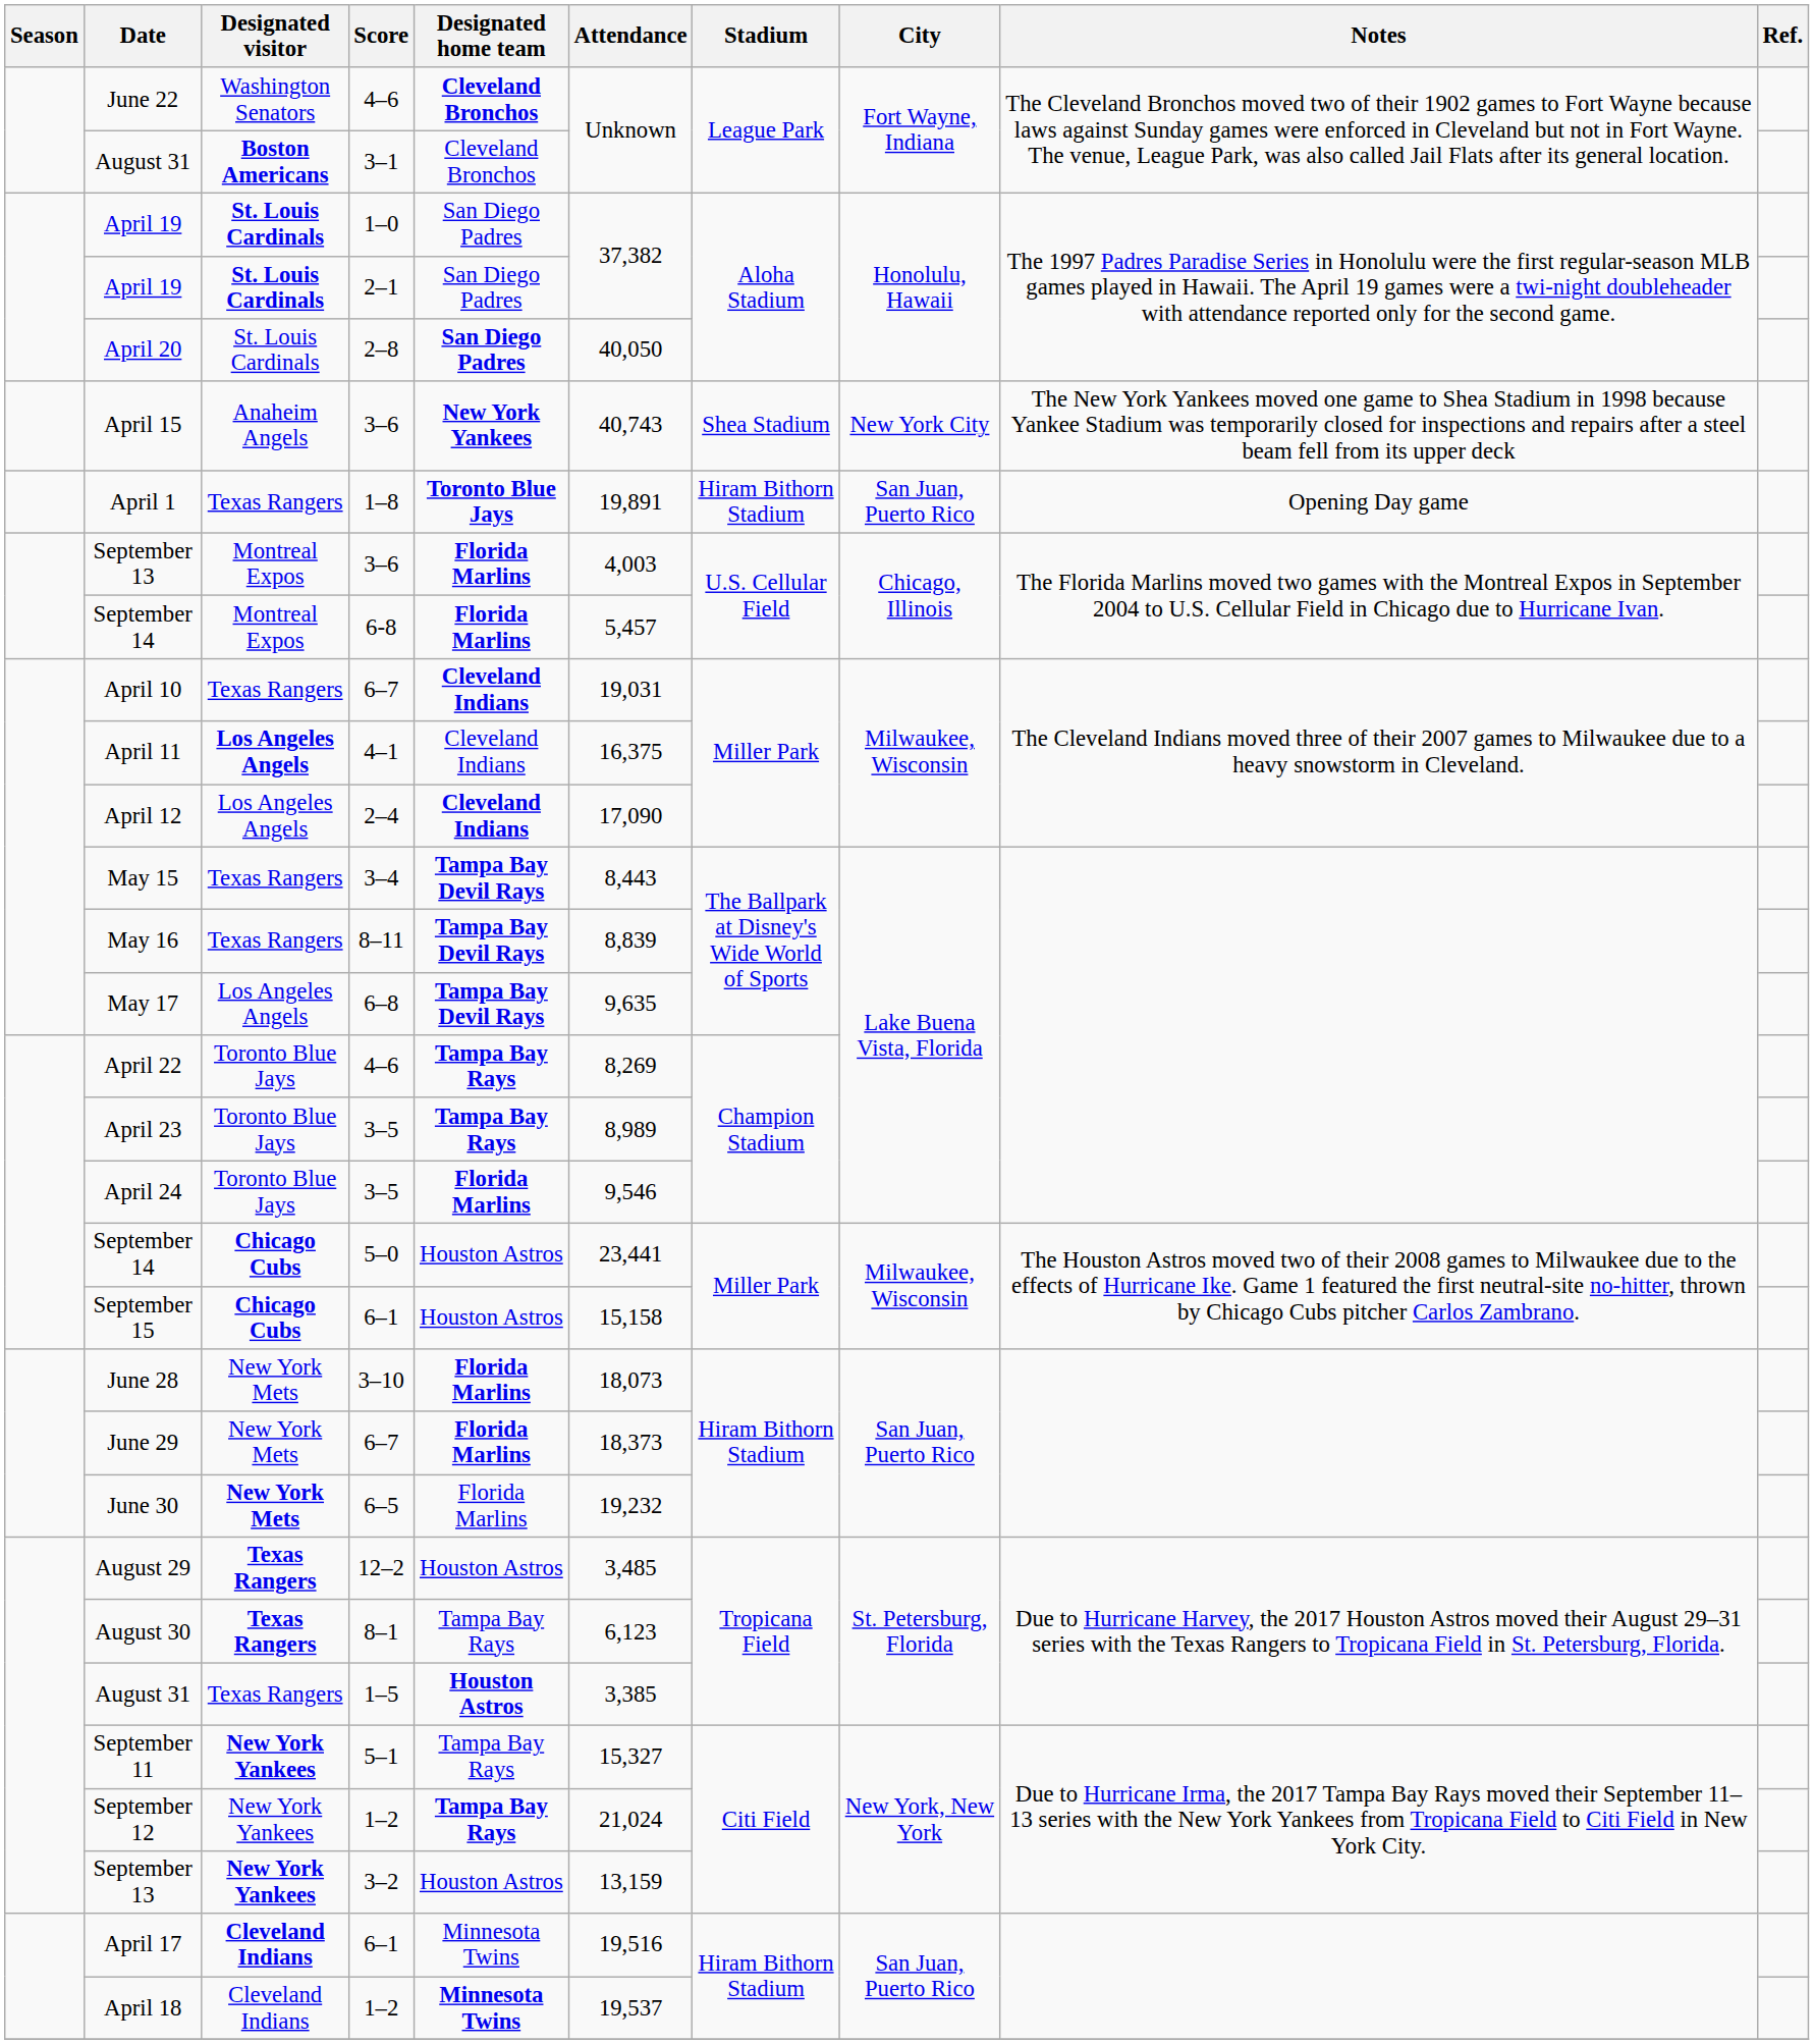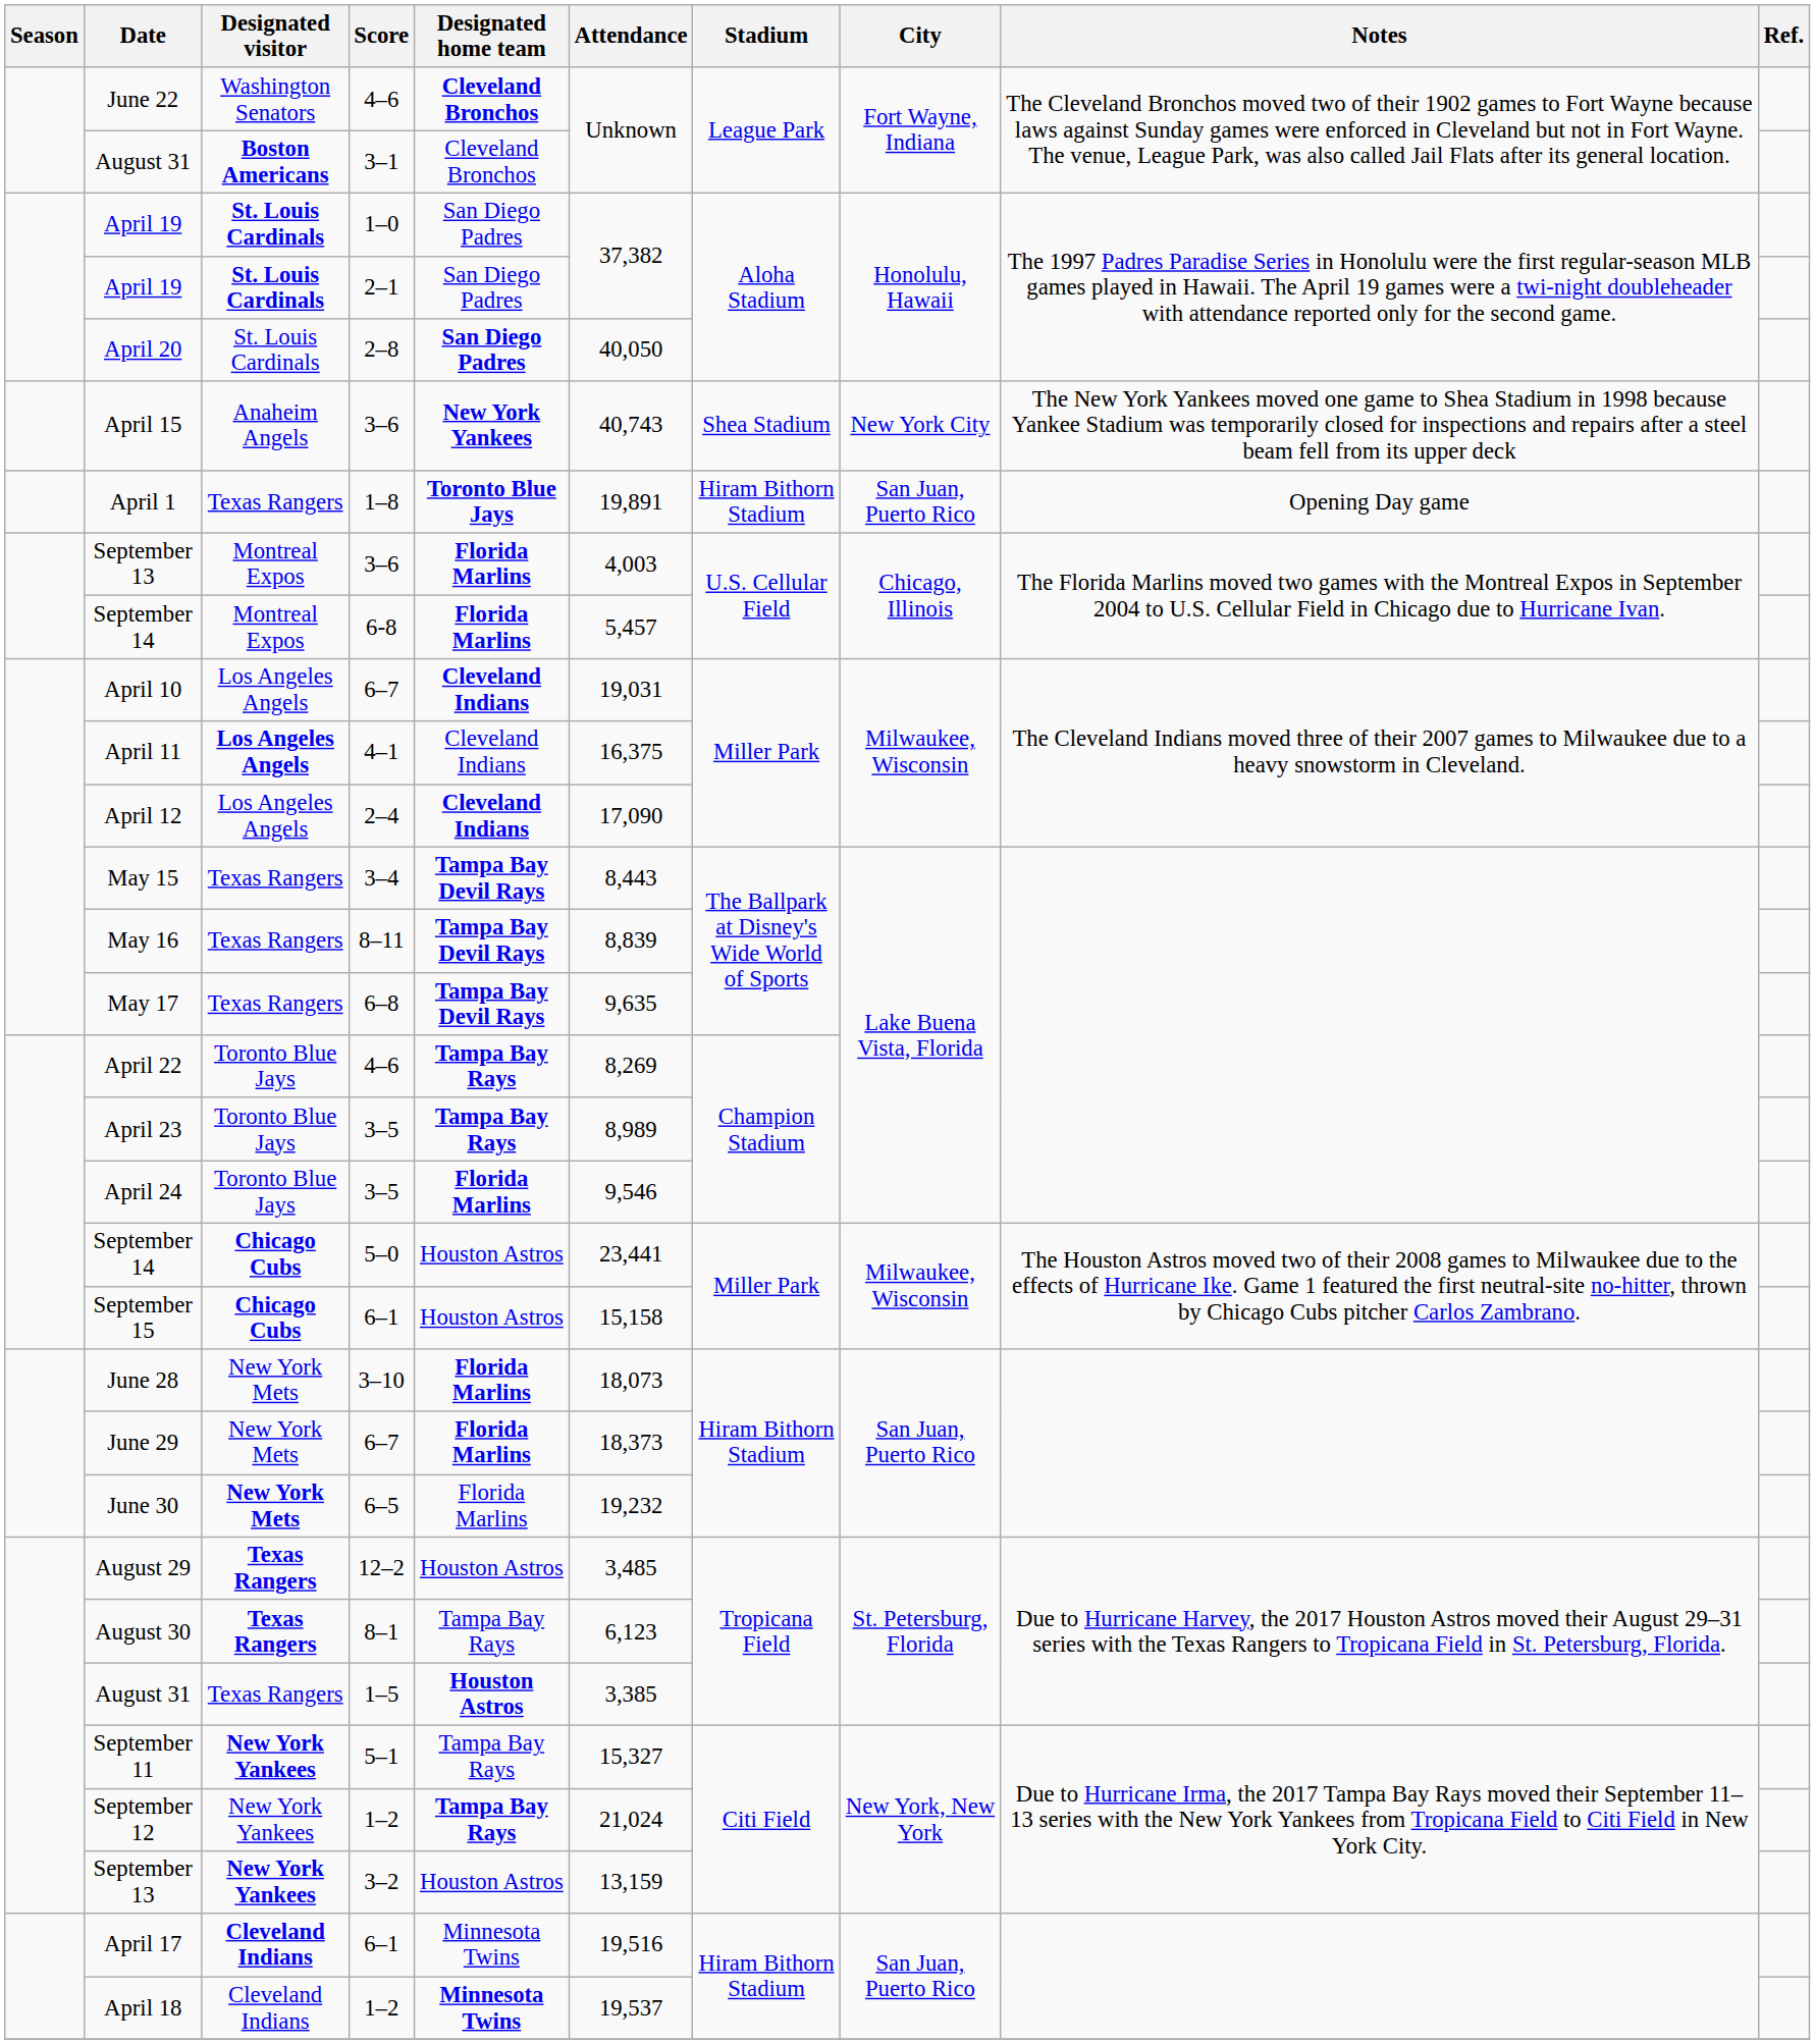 <table class="wikitable sortable" style="text-align:center">
 <tr>
 <th>Season</th>
 <th>Date</th>
 <th>Designated visitor</th>
 <th>Score</th>
 <th>Designated home team</th>
 <th>Attendance</th>
 <th>Stadium</th>
 <th>City</th>
 <th>Notes</th>
 <th>Ref.</th>
 </tr>
 <tr>
 <td rowspan=2></td>
 <td>June 22</td>
 <td><a href='#'>Washington Senators</a></td>
 <td>4–6</td>
 <td><strong><a href='#'>Cleveland Bronchos</a></strong></td>
 <td rowspan="2">Unknown</td>
 <td rowspan=2><a href='#'>League Park</a></td>
 <td rowspan=2><a href='#'>Fort Wayne, Indiana</a></td>
 <td rowspan=2>The Cleveland Bronchos moved two of their 1902 games to Fort Wayne because laws against Sunday games were enforced in Cleveland but not in Fort Wayne. The venue, League Park, was also called Jail Flats after its general location.</td>
 <td></td>
 </tr>
 <tr>
 <td>August 31</td>
 <td><strong><a href='#'>Boston Americans</a></strong></td>
 <td>3–1</td>
 <td><a href='#'>Cleveland Bronchos</a></td>
 <td></td>
 </tr>
 <tr>
 <td rowspan="3"></td>
 <td><a href='#'>April 19</a></td>
 <td><strong><a href='#'>St. Louis Cardinals</a></strong></td>
 <td>1–0</td>
 <td><a href='#'>San Diego Padres</a></td>
 <td rowspan=2>37,382</td>
 <td rowspan="3"><a href='#'>Aloha Stadium</a></td>
 <td rowspan="3"><a href='#'>Honolulu, Hawaii</a></td>
 <td rowspan=3>The 1997 <a href='#'>Padres Paradise Series</a> in Honolulu were the first regular-season MLB games played in Hawaii. The April 19 games were a <a href='#'>twi-night doubleheader</a> with attendance reported only for the second game.</td>
 <td></td>
 </tr>
 <tr>
 <td><a href='#'>April 19</a></td>
 <td><strong><a href='#'>St. Louis Cardinals</a></strong></td>
 <td>2–1</td>
 <td><a href='#'>San Diego Padres</a></td>
 <td></td>
 </tr>
 <tr>
 <td><a href='#'>April 20</a></td>
 <td><a href='#'>St. Louis Cardinals</a></td>
 <td>2–8</td>
 <td><strong><a href='#'>San Diego Padres</a></strong></td>
 <td>40,050</td>
 <td></td>
 </tr>
 <tr>
 <td></td>
 <td>April 15</td>
 <td><a href='#'>Anaheim Angels</a></td>
 <td>3–6</td>
 <td><strong><a href='#'>New York Yankees</a></strong></td>
 <td>40,743</td>
 <td><a href='#'>Shea Stadium</a></td>
 <td><a href='#'>New York City</a></td>
 <td>The New York Yankees moved one game to Shea Stadium in 1998 because Yankee Stadium was temporarily closed for inspections and repairs after a steel beam fell from its upper deck</td>
 <td></td>
 </tr>
 <tr>
 <td></td>
 <td>April 1</td>
 <td><a href='#'>Texas Rangers</a></td>
 <td>1–8</td>
 <td><strong><a href='#'>Toronto Blue Jays</a> </strong></td>
 <td>19,891</td>
 <td><a href='#'>Hiram Bithorn Stadium</a></td>
 <td><a href='#'>San Juan, Puerto Rico</a></td>
 <td>Opening Day game</td>
 <td></td>
 </tr>
 <tr>
 <td rowspan="2"></td>
 <td>September 13</td>
 <td><a href='#'>Montreal Expos</a></td>
 <td>3–6</td>
 <td><strong><a href='#'>Florida Marlins</a> </strong></td>
 <td>4,003</td>
 <td rowspan="2"><a href='#'>U.S. Cellular Field</a></td>
 <td rowspan="2"><a href='#'>Chicago, Illinois</a></td>
 <td rowspan=2>The Florida Marlins moved two games with the Montreal Expos in September 2004 to U.S. Cellular Field in Chicago due to <a href='#'>Hurricane Ivan</a>.</td>
 <td></td>
 </tr>
 <tr>
 <td>September 14</td>
 <td><a href='#'>Montreal Expos</a></td>
 <td>6-8</td>
 <td><strong><a href='#'>Florida Marlins</a> </strong></td>
 <td>5,457</td>
 <td></td>
 </tr>
 <tr>
 <td rowspan="6"></td>
 <td>April 10</td>
-<td><a href='#'>Texas Rangers</a></td>
+<td><a href='#'>Los Angeles Angels</a></td>
 <td>6–7</td>
 <td><strong><a href='#'>Cleveland Indians</a></strong></td>
 <td>19,031</td>
 <td rowspan="3"><a href='#'>Miller Park</a></td>
 <td rowspan="3"><a href='#'>Milwaukee, Wisconsin</a></td>
 <td rowspan=3>The Cleveland Indians moved three of their 2007 games to Milwaukee due to a heavy snowstorm in Cleveland.</td>
 <td></td>
 </tr>
 <tr>
 <td>April 11</td>
 <td><strong><a href='#'>Los Angeles Angels</a></strong></td>
 <td>4–1</td>
 <td><a href='#'>Cleveland Indians</a></td>
 <td>16,375</td>
 <td></td>
 </tr>
 <tr>
 <td>April 12</td>
 <td><a href='#'>Los Angeles Angels</a></td>
 <td>2–4</td>
 <td><strong><a href='#'>Cleveland Indians</a></strong></td>
 <td>17,090</td>
 <td></td>
 </tr>
 <tr>
 <td>May 15</td>
 <td><a href='#'>Texas Rangers</a></td>
 <td>3–4</td>
 <td><strong><a href='#'>Tampa Bay Devil Rays</a></strong></td>
 <td>8,443</td>
 <td rowspan="3"><a href='#'>The Ballpark at Disney's<br>Wide World of Sports</a></td>
 <td rowspan="6"><a href='#'>Lake Buena Vista, Florida</a></td>
 <td rowspan=6></td>
 <td></td>
 </tr>
 <tr>
 <td>May 16</td>
 <td><a href='#'>Texas Rangers</a></td>
 <td>8–11</td>
 <td><strong><a href='#'>Tampa Bay Devil Rays</a></strong></td>
 <td>8,839</td>
 <td></td>
 </tr>
 <tr>
 <td>May 17</td>
-<td><a href='#'>Los Angeles Angels</a></td>
+<td><a href='#'>Texas Rangers</a></td>
 <td>6–8</td>
 <td><strong><a href='#'>Tampa Bay Devil Rays</a></strong></td>
 <td>9,635</td>
 <td></td>
 </tr>
 <tr>
 <td rowspan="5"></td>
 <td>April 22</td>
 <td><a href='#'>Toronto Blue Jays</a></td>
 <td>4–6</td>
 <td><strong><a href='#'>Tampa Bay Rays</a></strong></td>
 <td>8,269</td>
 <td rowspan="3"><a href='#'>Champion Stadium</a></td>
 <td></td>
 </tr>
 <tr>
 <td>April 23</td>
 <td><a href='#'>Toronto Blue Jays</a></td>
 <td>3–5</td>
 <td><strong><a href='#'>Tampa Bay Rays</a></strong></td>
 <td>8,989</td>
 <td></td>
 </tr>
 <tr>
 <td>April 24</td>
 <td><a href='#'>Toronto Blue Jays</a></td>
 <td>3–5</td>
 <td><strong><a href='#'>Florida Marlins</a> </strong></td>
 <td>9,546</td>
 <td></td>
 </tr>
 <tr>
 <td>September 14</td>
 <td><strong><a href='#'>Chicago Cubs</a></strong></td>
 <td>5–0</td>
 <td><a href='#'>Houston Astros</a></td>
 <td>23,441</td>
 <td rowspan="2"><a href='#'>Miller Park</a></td>
 <td rowspan="2"><a href='#'>Milwaukee, Wisconsin</a></td>
 <td rowspan=2>The Houston Astros moved two of their 2008 games to Milwaukee due to the effects of <a href='#'>Hurricane Ike</a>. Game 1 featured the first neutral-site <a href='#'>no-hitter</a>, thrown by Chicago Cubs pitcher <a href='#'>Carlos Zambrano</a>.</td>
 <td> </td>
 </tr>
 <tr>
 <td>September 15</td>
 <td><strong><a href='#'>Chicago Cubs</a></strong></td>
 <td>6–1</td>
 <td><a href='#'>Houston Astros</a></td>
 <td>15,158</td>
 <td></td>
 </tr>
 <tr>
 <td rowspan="3"></td>
 <td>June 28</td>
 <td><a href='#'>New York Mets</a></td>
 <td>3–10</td>
 <td><strong><a href='#'>Florida Marlins</a></strong></td>
 <td>18,073</td>
 <td rowspan="3"><a href='#'>Hiram Bithorn Stadium</a></td>
 <td rowspan="3"><a href='#'>San Juan, Puerto Rico</a></td>
 <td rowspan=3></td>
 <td></td>
 </tr>
 <tr>
 <td>June 29</td>
 <td><a href='#'>New York Mets</a></td>
 <td>6–7</td>
 <td><strong><a href='#'>Florida Marlins</a></strong></td>
 <td>18,373</td>
 <td></td>
 </tr>
 <tr>
 <td>June 30</td>
 <td><strong><a href='#'>New York Mets</a></strong></td>
 <td>6–5</td>
 <td><a href='#'>Florida Marlins</a></td>
 <td>19,232</td>
 <td></td>
 </tr>
 <tr>
 <td rowspan="6"></td>
 <td>August 29</td>
 <td><strong><a href='#'>Texas Rangers</a></strong></td>
 <td>12–2</td>
 <td><a href='#'>Houston Astros</a></td>
 <td>3,485</td>
 <td rowspan="3"><a href='#'>Tropicana Field</a></td>
 <td rowspan="3"><a href='#'>St. Petersburg, Florida</a></td>
 <td rowspan=3>Due to <a href='#'>Hurricane Harvey</a>, the 2017 Houston Astros moved their August 29–31 series with the Texas Rangers to <a href='#'>Tropicana Field</a> in <a href='#'>St. Petersburg, Florida</a>.</td>
 <td></td>
 </tr>
 <tr>
 <td>August 30</td>
 <td><strong><a href='#'>Texas Rangers</a></strong></td>
 <td>8–1</td>
 <td><a href='#'>Tampa Bay Rays</a></td>
 <td>6,123</td>
 <td></td>
 </tr>
 <tr>
 <td>August 31</td>
 <td><a href='#'>Texas Rangers</a></td>
 <td>1–5</td>
 <td><strong><a href='#'>Houston Astros</a></strong></td>
 <td>3,385</td>
 <td></td>
 </tr>
 <tr>
 <td>September 11</td>
 <td><strong><a href='#'>New York Yankees</a></strong></td>
 <td>5–1</td>
 <td><a href='#'>Tampa Bay Rays</a></td>
 <td>15,327</td>
 <td rowspan="3"><a href='#'>Citi Field</a></td>
 <td rowspan="3"><a href='#'>New York, New York</a></td>
 <td rowspan=3>Due to <a href='#'>Hurricane Irma</a>, the 2017 Tampa Bay Rays moved their September 11–13 series with the New York Yankees from  <a href='#'>Tropicana Field</a> to <a href='#'>Citi Field</a> in New York City.</td>
 <td></td>
 </tr>
 <tr>
 <td>September 12</td>
 <td><a href='#'>New York Yankees</a></td>
 <td>1–2</td>
 <td><strong><a href='#'>Tampa Bay Rays</a></strong></td>
 <td>21,024</td>
 <td></td>
 </tr>
 <tr>
 <td>September 13</td>
 <td><strong><a href='#'>New York Yankees</a></strong></td>
 <td>3–2</td>
 <td><a href='#'>Houston Astros</a></td>
 <td>13,159</td>
 <td></td>
 </tr>
 <tr>
 <td rowspan="2"></td>
 <td>April 17</td>
 <td><strong><a href='#'>Cleveland Indians</a></strong></td>
 <td>6–1</td>
 <td><a href='#'>Minnesota Twins</a></td>
 <td>19,516</td>
 <td rowspan="2"><a href='#'>Hiram Bithorn Stadium</a></td>
 <td rowspan="2"><a href='#'>San Juan, Puerto Rico</a></td>
 <td rowspan="2"></td>
 <td></td>
 </tr>
 <tr>
 <td>April 18</td>
 <td><a href='#'>Cleveland Indians</a></td>
 <td>1–2</td>
 <td><strong><a href='#'>Minnesota Twins</a></strong></td>
 <td>19,537</td>
 <td></td>
 </tr>
 <tr>
 </tr>
 </table>
